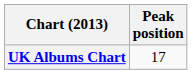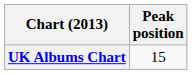 <table class="wikitable plainrowheaders">
 <tr>
 <th scope="col">Chart (2013)</th>
 <th scope="col">Peak<br>position</th>
 </tr>
 <tr>
 <th scope="row"><a href='#'>UK Albums Chart</a></th>
-<td style="text-align:center;">17</td>
+<td style="text-align:center;">15</td>
 </tr>
 </table>
